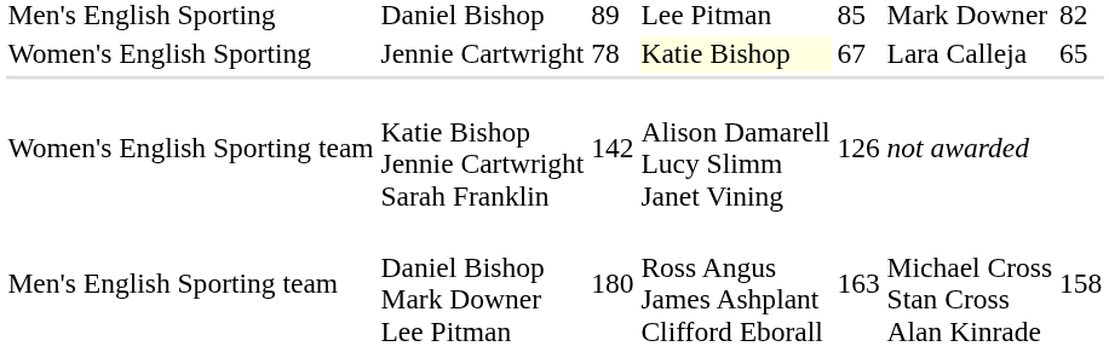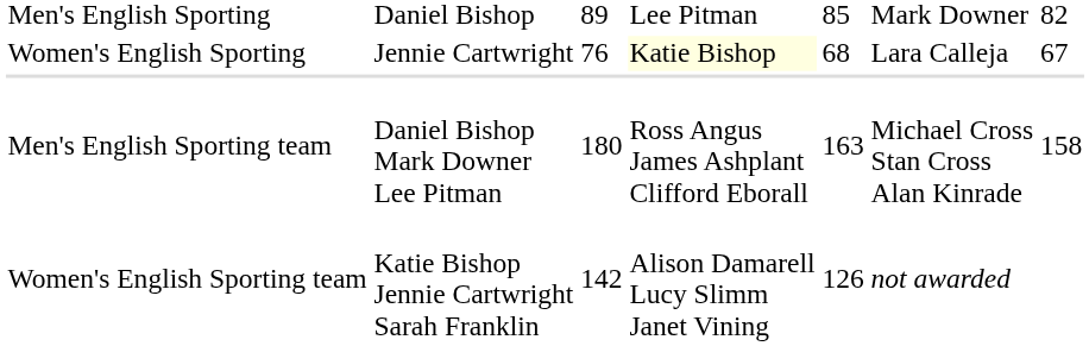 <table>
 <tr>
 <td>Men's English Sporting</td>
 <td>Daniel Bishop <br>  </td>
 <td>89</td>
 <td>Lee Pitman <br> </td>
 <td>85</td>
 <td>Mark Downer <br> </td>
 <td>82</td>
 </tr>
 <tr>
 <td>Women's English Sporting</td>
 <td>Jennie Cartwright <br>  </td>
-<td>78</td>
+<td>76</td>
 <td style="background: lightyellow;">Katie Bishop <br> </td>
+<td>68</td>
+<td>Lara Calleja <br> </td>
 <td>67</td>
-<td>Lara Calleja <br> </td>
-<td>65</td>
 </tr>
 <tr bgcolor=#dddddd>
 <td colspan=7></td>
+</tr>
+<tr>
+<td>Men's English Sporting team</td>
+<td> <br> Daniel Bishop <br> Mark Downer <br> Lee Pitman</td>
+<td>180</td>
+<td> <br> Ross Angus <br> James Ashplant <br> Clifford Eborall</td>
+<td>163</td>
+<td> <br> Michael Cross <br> Stan Cross <br> Alan Kinrade</td>
+<td>158</td>
 </tr>
 <tr>
 <td>Women's English Sporting team</td>
 <td>  <br> Katie Bishop <br> Jennie Cartwright <br> Sarah Franklin</td>
 <td>142</td>
 <td> <br> Alison Damarell <br> Lucy Slimm <br> Janet Vining</td>
 <td>126</td>
 <td><em>not awarded</em></td>
 <td></td>
 </tr>
-<tr>
-<td>Men's English Sporting team</td>
-<td> <br> Daniel Bishop <br> Mark Downer <br> Lee Pitman</td>
-<td>180</td>
-<td> <br> Ross Angus <br> James Ashplant <br> Clifford Eborall</td>
-<td>163</td>
-<td> <br> Michael Cross <br> Stan Cross <br> Alan Kinrade</td>
-<td>158</td>
-</tr>
 </table>
